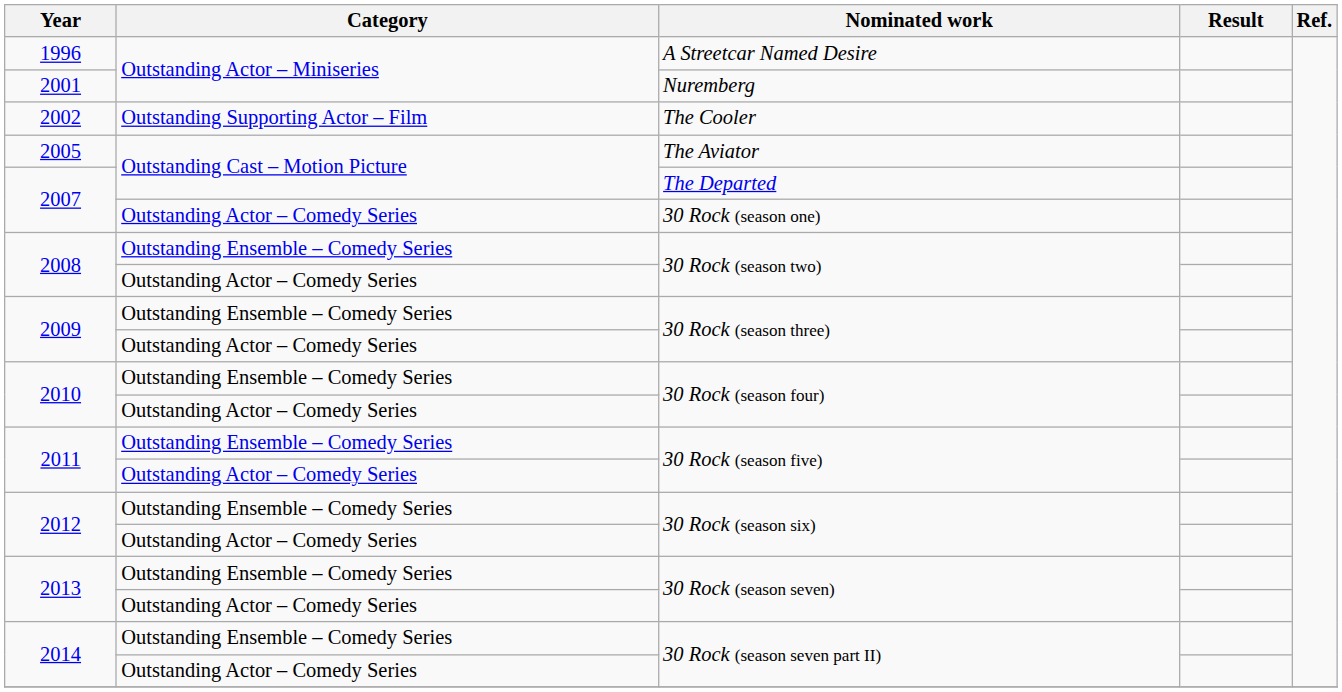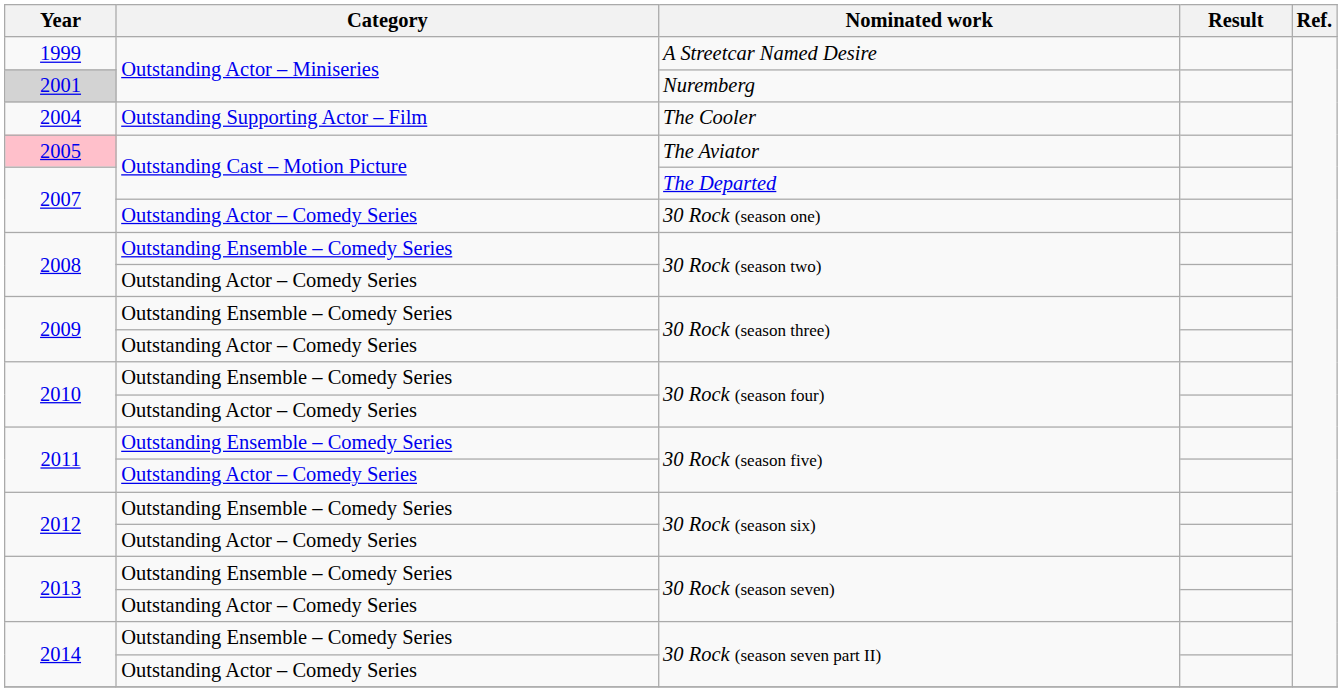 <table class=wikitable>
 <tr>
 <th scope="col" style="width:5em;">Year</th>
 <th scope="col" style="width:26em;">Category</th>
 <th scope="col" style="width:25em;">Nominated work</th>
 <th scope="col" style="width:5em;">Result</th>
 <th>Ref.</th>
 </tr>
 <tr>
-<td style="text-align:center;"><a href='#'>1996</a></td>
+<td style="text-align:center;"><a href='#'>1999</a></td>
 <td rowspan=2><a href='#'>Outstanding Actor – Miniseries</a></td>
 <td><em>A Streetcar Named Desire</em></td>
 <td></td>
 <td rowspan=20></td>
 </tr>
 <tr>
-<td style="text-align:center;"><a href='#'>2001</a></td>
+<td style="background: lightgrey; text-align:center;"><a href='#'>2001</a></td>
 <td><em>Nuremberg</em></td>
 <td></td>
 </tr>
 <tr>
-<td style="text-align:center;"><a href='#'>2002</a></td>
+<td style="text-align:center;"><a href='#'>2004</a></td>
 <td><a href='#'>Outstanding Supporting Actor – Film</a></td>
 <td><em>The Cooler</em></td>
 <td></td>
 </tr>
 <tr>
-<td style="text-align:center;"><a href='#'>2005</a></td>
+<td style="background: pink; text-align:center;"><a href='#'>2005</a></td>
 <td rowspan=2><a href='#'>Outstanding Cast – Motion Picture</a></td>
 <td><em>The Aviator</em></td>
 <td></td>
 </tr>
 <tr>
 <td style="text-align:center;", rowspan=2><a href='#'>2007</a></td>
 <td><em><a href='#'>The Departed</a></em></td>
 <td></td>
 </tr>
 <tr>
 <td><a href='#'>Outstanding Actor – Comedy Series</a></td>
 <td rowspan=1><em>30 Rock</em> <small> (season one) </small></td>
 <td></td>
 </tr>
 <tr>
 <td style="text-align:center;", rowspan=2><a href='#'>2008</a></td>
 <td><a href='#'>Outstanding Ensemble – Comedy Series</a></td>
 <td rowspan=2><em>30 Rock</em> <small> (season two) </small></td>
 <td></td>
 </tr>
 <tr>
 <td>Outstanding Actor – Comedy Series</td>
 <td></td>
 </tr>
 <tr>
 <td style="text-align:center;", rowspan=2><a href='#'>2009</a></td>
 <td>Outstanding Ensemble – Comedy Series</td>
 <td rowspan=2><em>30 Rock</em> <small> (season three) </small></td>
 <td></td>
 </tr>
 <tr>
 <td>Outstanding Actor – Comedy Series</td>
 <td></td>
 </tr>
 <tr>
 <td style="text-align:center;", rowspan=2><a href='#'>2010</a></td>
 <td>Outstanding Ensemble – Comedy Series</td>
 <td rowspan=2><em>30 Rock</em> <small> (season four) </small></td>
 <td></td>
 </tr>
 <tr>
 <td>Outstanding Actor – Comedy Series</td>
 <td></td>
 </tr>
 <tr>
 <td style="text-align:center;", rowspan=2><a href='#'>2011</a></td>
 <td><a href='#'>Outstanding Ensemble – Comedy Series</a></td>
 <td rowspan=2><em>30 Rock</em> <small> (season five) </small></td>
 <td></td>
 </tr>
 <tr>
 <td><a href='#'>Outstanding Actor – Comedy Series</a></td>
 <td></td>
 </tr>
 <tr>
 <td style="text-align:center;", rowspan=2><a href='#'>2012</a></td>
 <td>Outstanding Ensemble – Comedy Series</td>
 <td rowspan=2><em>30 Rock</em> <small> (season six) </small></td>
 <td></td>
 </tr>
 <tr>
 <td>Outstanding Actor – Comedy Series</td>
 <td></td>
 </tr>
 <tr>
 <td style="text-align:center;", rowspan=2><a href='#'>2013</a></td>
 <td>Outstanding Ensemble – Comedy Series</td>
 <td rowspan=2><em>30 Rock</em> <small> (season seven) </small></td>
 <td></td>
 </tr>
 <tr>
 <td>Outstanding Actor – Comedy Series</td>
 <td></td>
 </tr>
 <tr>
 <td style="text-align:center;", rowspan=2><a href='#'>2014</a></td>
 <td>Outstanding Ensemble – Comedy Series</td>
 <td rowspan=2><em>30 Rock</em> <small> (season seven part II) </small></td>
 <td></td>
 </tr>
 <tr>
 <td>Outstanding Actor – Comedy Series</td>
 <td></td>
 </tr>
 <tr>
 </tr>
 </table>
